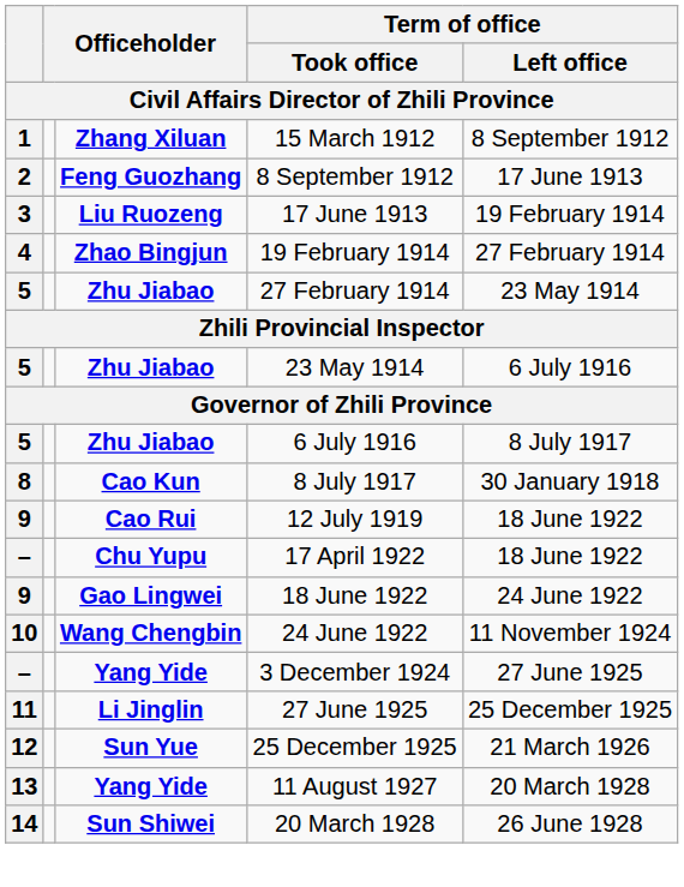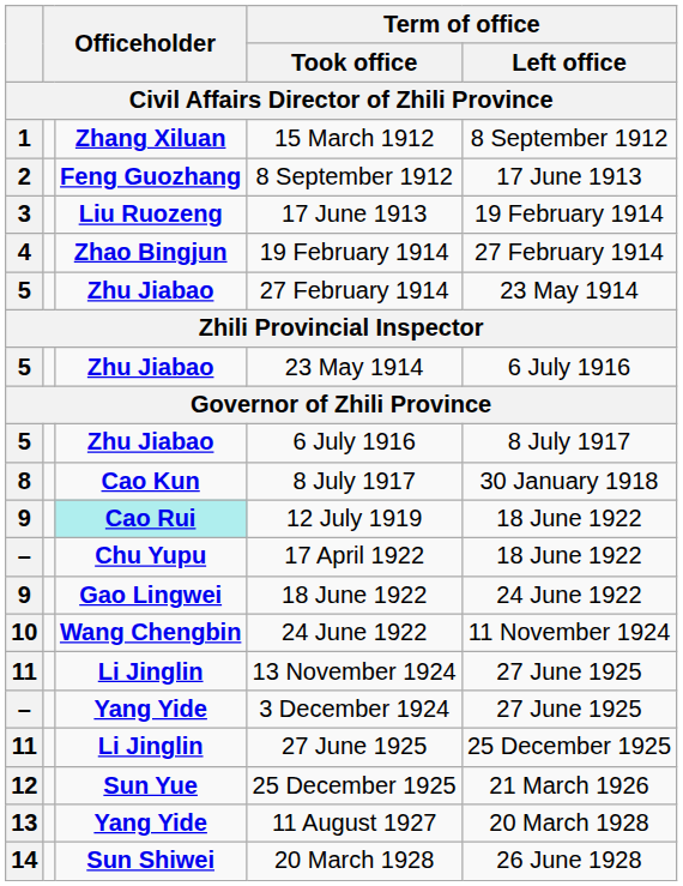 <table class="wikitable" style="text-align:center">
 <tr>
 <th rowspan="2"></th>
 <th colspan="2" rowspan="2">Officeholder</th>
 <th colspan="2">Term of office</th>
 </tr>
 <tr>
 <th>Took office</th>
 <th>Left office</th>
 </tr>
 <tr>
 <th colspan="5"><strong>Civil Affairs Director of Zhili Province</strong></th>
 </tr>
 <tr>
 <th>1</th>
 <td></td>
 <td><strong><a href='#'>Zhang Xiluan</a></strong><br></td>
 <td>15 March 1912</td>
 <td>8 September 1912</td>
 </tr>
 <tr>
 <th>2</th>
 <td></td>
 <td><strong><a href='#'>Feng Guozhang</a></strong><br></td>
 <td>8 September 1912</td>
 <td>17 June 1913</td>
 </tr>
 <tr>
 <th>3</th>
 <td></td>
 <td><strong><a href='#'>Liu Ruozeng</a></strong><br></td>
 <td>17 June 1913</td>
 <td>19 February 1914</td>
 </tr>
 <tr>
 <th>4</th>
 <td></td>
 <td><strong><a href='#'>Zhao Bingjun</a></strong><br></td>
 <td>19 February 1914</td>
 <td>27 February 1914</td>
 </tr>
 <tr>
 <th>5</th>
 <td></td>
 <td><strong><a href='#'>Zhu Jiabao</a></strong><br></td>
 <td>27 February 1914</td>
 <td>23 May 1914</td>
 </tr>
 <tr>
 <th colspan="5">Zhili Provincial Inspector</th>
 </tr>
 <tr>
 <th>5</th>
 <td></td>
 <td><strong><a href='#'>Zhu Jiabao</a></strong><br></td>
 <td>23 May 1914</td>
 <td>6 July 1916</td>
 </tr>
 <tr>
 <th colspan="5">Governor of Zhili Province</th>
 </tr>
 <tr>
 <th>5</th>
 <td></td>
 <td><strong><a href='#'>Zhu Jiabao</a></strong><br></td>
 <td>6 July 1916</td>
 <td>8 July 1917</td>
 </tr>
 <tr>
 <th>8</th>
 <td></td>
 <td><strong><a href='#'>Cao Kun</a></strong><br></td>
 <td>8 July 1917</td>
 <td>30 January 1918</td>
 </tr>
 <tr>
 <th>9</th>
 <td></td>
-<td><strong><a href='#'>Cao Rui</a></strong><br></td>
+<td style="background: paleturquoise;"><strong><a href='#'>Cao Rui</a></strong><br></td>
 <td>12 July 1919<br></td>
 <td>18 June 1922</td>
 </tr>
 <tr>
 <th>–</th>
 <td></td>
 <td><strong><a href='#'>Chu Yupu</a></strong><br></td>
 <td>17 April 1922</td>
 <td>18 June 1922</td>
 </tr>
 <tr>
 <th>9</th>
 <td></td>
 <td><strong><a href='#'>Gao Lingwei</a></strong><br></td>
 <td>18 June 1922</td>
 <td>24 June 1922</td>
 </tr>
 <tr>
 <th>10</th>
 <td></td>
 <td><strong><a href='#'>Wang Chengbin</a></strong><br></td>
 <td>24 June 1922</td>
 <td>11 November 1924</td>
+</tr>
+<tr>
+<th>11</th>
+<td></td>
+<td><strong><a href='#'>Li Jinglin</a></strong><br></td>
+<td>13 November 1924</td>
+<td>27 June 1925</td>
 </tr>
 <tr>
 <th>–</th>
 <td></td>
 <td><strong><a href='#'>Yang Yide</a></strong><br></td>
 <td>3 December 1924</td>
 <td>27 June 1925</td>
 </tr>
 <tr>
 <th>11</th>
 <td></td>
 <td><strong><a href='#'>Li Jinglin</a></strong><br></td>
 <td>27 June 1925</td>
 <td>25 December 1925</td>
 </tr>
 <tr>
 <th>12</th>
 <td></td>
 <td><strong><a href='#'>Sun Yue</a></strong><br></td>
 <td>25 December 1925</td>
 <td>21 March 1926</td>
 </tr>
 <tr>
 <th>13</th>
 <td></td>
 <td><strong><a href='#'>Yang Yide</a></strong><br></td>
 <td>11 August 1927<br></td>
 <td>20 March 1928</td>
 </tr>
 <tr>
 <th>14</th>
 <td></td>
 <td><strong><a href='#'>Sun Shiwei</a></strong><br></td>
 <td>20 March 1928</td>
 <td>26 June 1928</td>
 </tr>
 </table>
